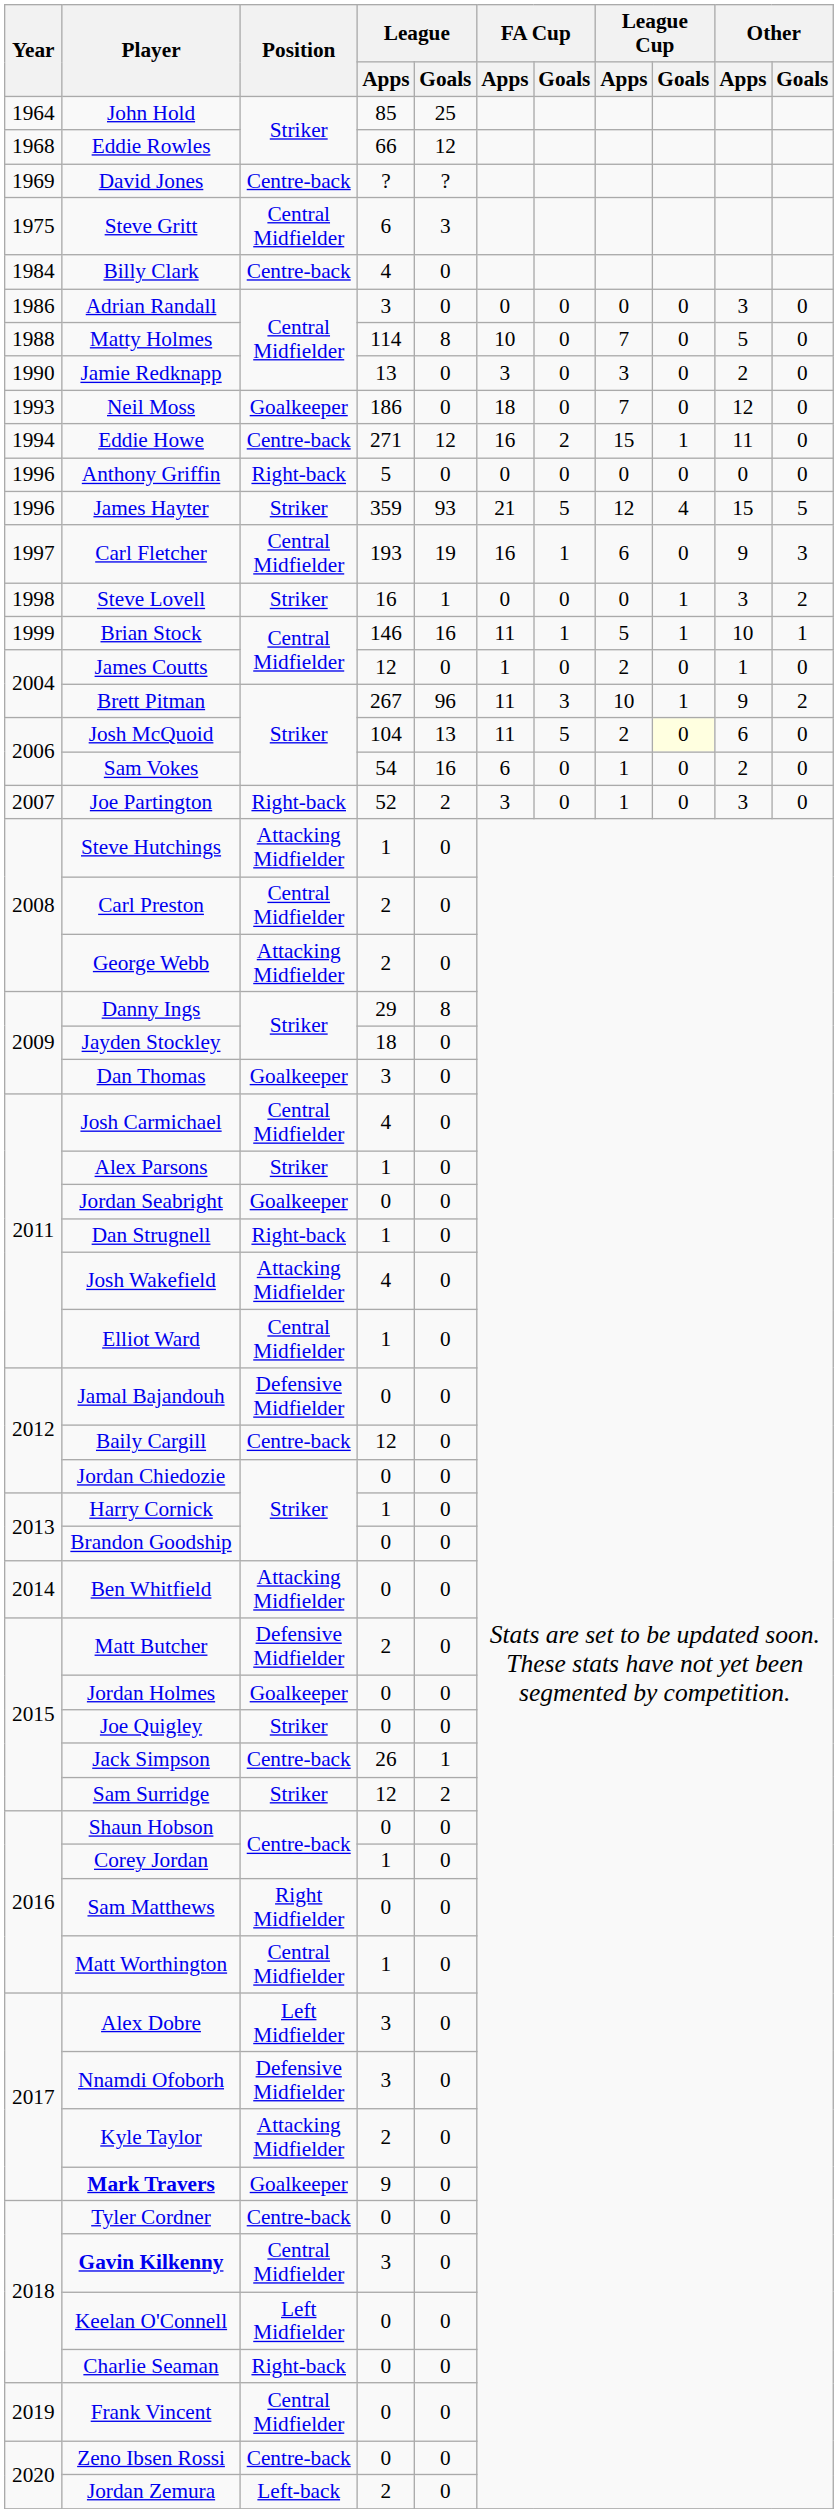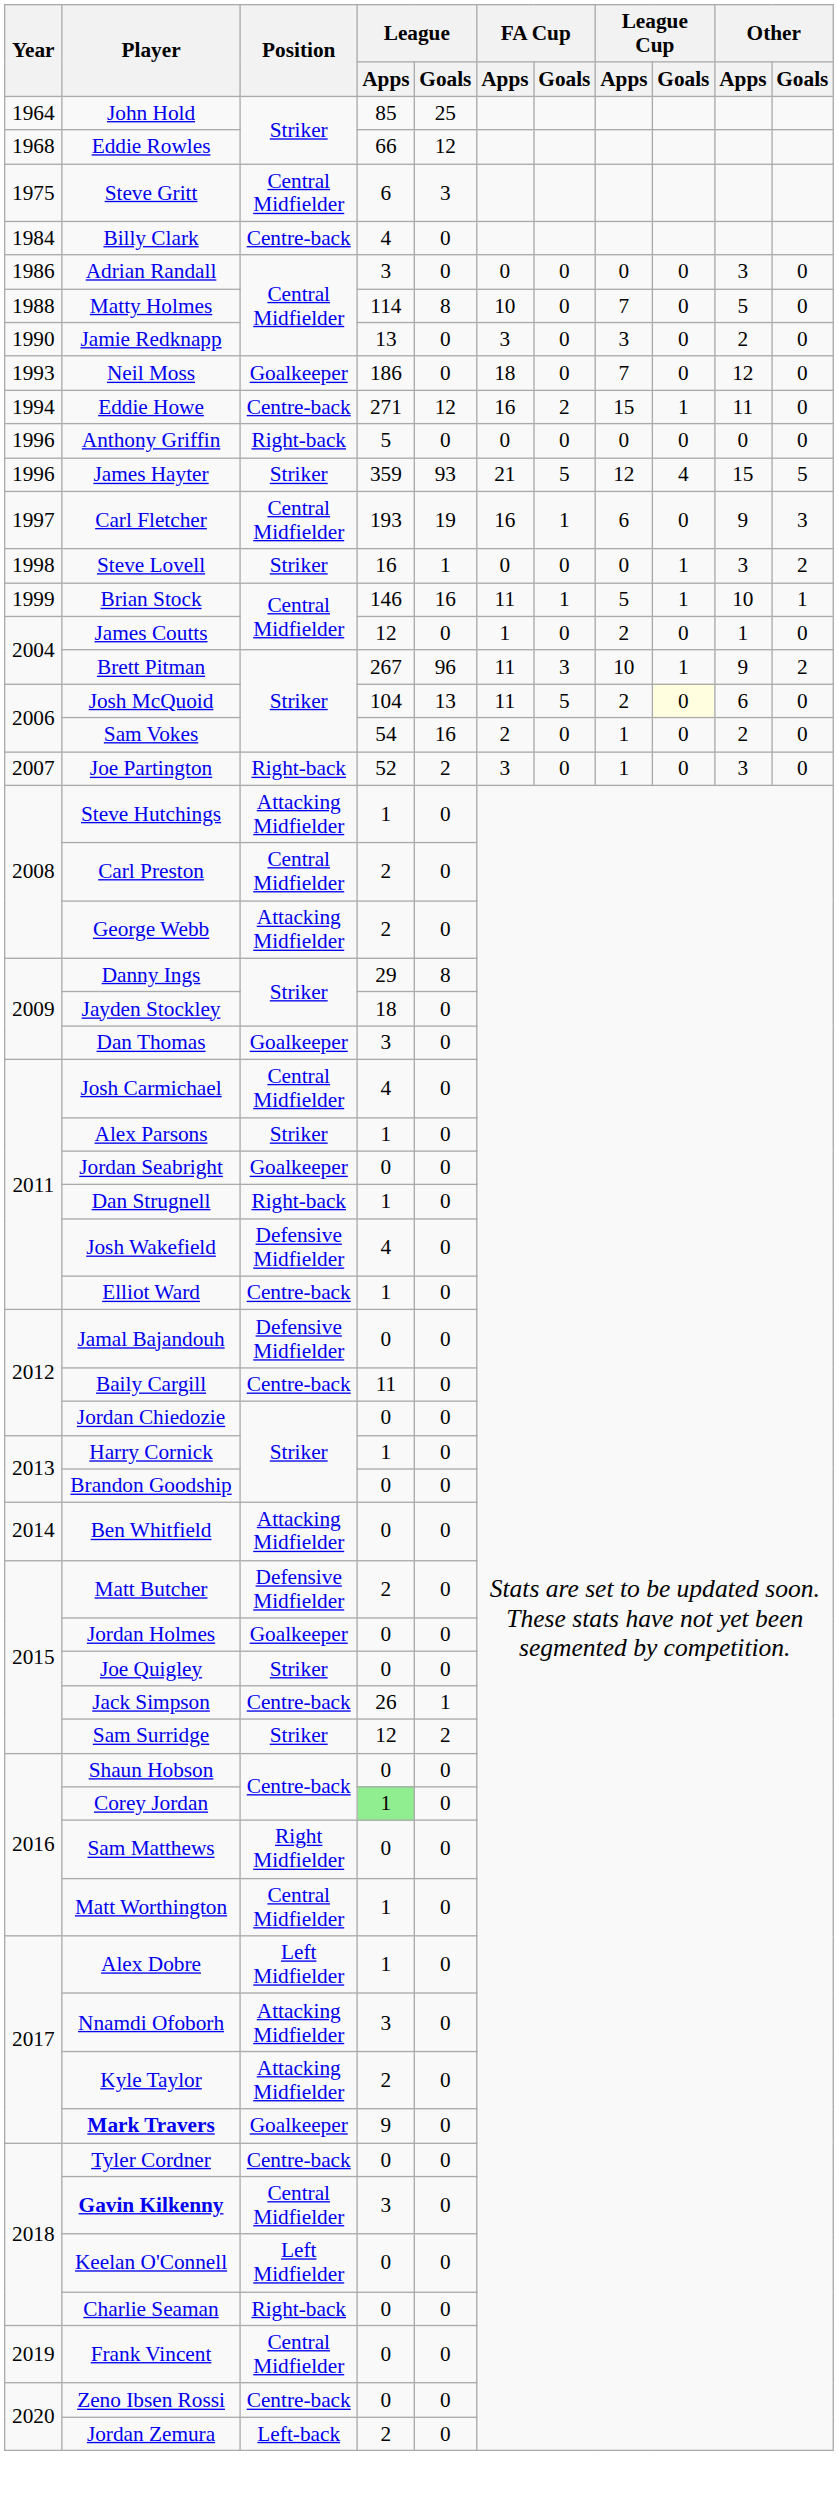 <table class="wikitable" style="text-align:center" width=100%>
 <tr>
 <th rowspan="2" width="10%">Year</th>
 <th rowspan="2" width="60%">Player</th>
 <th rowspan="2" width="20%">Position</th>
 <th colspan="2" width="5%">League</th>
 <th colspan="2" width="5%">FA Cup</th>
 <th colspan="2">League Cup</th>
 <th colspan="2">Other</th>
 </tr>
 <tr>
 <th>Apps</th>
 <th><strong>Goals</strong></th>
 <th><strong>Apps</strong></th>
 <th><strong>Goals</strong></th>
 <th><strong>Apps</strong></th>
 <th><strong>Goals</strong></th>
 <th>Apps</th>
 <th>Goals</th>
 </tr>
 <tr>
 <td>1964</td>
 <td> <a href='#'>John Hold</a></td>
 <td rowspan="2"><a href='#'>Striker</a></td>
 <td>85</td>
 <td>25</td>
 <td></td>
 <td></td>
 <td></td>
 <td></td>
 <td></td>
 <td></td>
 </tr>
 <tr>
 <td>1968</td>
 <td> <a href='#'>Eddie Rowles</a></td>
 <td>66</td>
 <td>12</td>
-<td></td>
-<td></td>
-<td></td>
-<td></td>
-<td></td>
-<td></td>
-</tr>
-<tr>
-<td>1969</td>
-<td> <a href='#'>David Jones</a></td>
-<td><a href='#'>Centre-back</a></td>
-<td>?</td>
-<td>?</td>
 <td></td>
 <td></td>
 <td></td>
 <td></td>
 <td></td>
 <td></td>
 </tr>
 <tr>
 <td>1975</td>
 <td> <a href='#'>Steve Gritt</a></td>
 <td><a href='#'>Central Midfielder</a></td>
 <td>6</td>
 <td>3</td>
 <td></td>
 <td></td>
 <td></td>
 <td></td>
 <td></td>
 <td></td>
 </tr>
 <tr>
 <td>1984</td>
 <td> <a href='#'>Billy Clark</a></td>
 <td><a href='#'>Centre-back</a></td>
 <td>4</td>
 <td>0</td>
 <td></td>
 <td></td>
 <td></td>
 <td></td>
 <td></td>
 <td></td>
 </tr>
 <tr>
 <td>1986</td>
 <td> <a href='#'>Adrian Randall</a></td>
 <td rowspan="3"><a href='#'>Central Midfielder</a></td>
 <td>3</td>
 <td>0</td>
 <td>0</td>
 <td>0</td>
 <td>0</td>
 <td>0</td>
 <td>3</td>
 <td>0</td>
 </tr>
 <tr>
 <td>1988</td>
 <td> <a href='#'>Matty Holmes</a></td>
 <td>114</td>
 <td>8</td>
 <td>10</td>
 <td>0</td>
 <td>7</td>
 <td>0</td>
 <td>5</td>
 <td>0</td>
 </tr>
 <tr>
 <td>1990</td>
 <td> <a href='#'>Jamie Redknapp</a></td>
 <td>13</td>
 <td>0</td>
 <td>3</td>
 <td>0</td>
 <td>3</td>
 <td>0</td>
 <td>2</td>
 <td>0</td>
 </tr>
 <tr>
 <td>1993</td>
 <td> <a href='#'>Neil Moss</a></td>
 <td><a href='#'>Goalkeeper</a></td>
 <td>186</td>
 <td>0</td>
 <td>18</td>
 <td>0</td>
 <td>7</td>
 <td>0</td>
 <td>12</td>
 <td>0</td>
 </tr>
 <tr>
 <td>1994</td>
 <td> <a href='#'>Eddie Howe</a></td>
 <td><a href='#'>Centre-back</a></td>
 <td>271</td>
 <td>12</td>
 <td>16</td>
 <td>2</td>
 <td>15</td>
 <td>1</td>
 <td>11</td>
 <td>0</td>
 </tr>
 <tr>
 <td>1996</td>
 <td> <a href='#'>Anthony Griffin</a></td>
 <td><a href='#'>Right-back</a></td>
 <td>5</td>
 <td>0</td>
 <td>0</td>
 <td>0</td>
 <td>0</td>
 <td>0</td>
 <td>0</td>
 <td>0</td>
 </tr>
 <tr>
 <td>1996</td>
 <td> <a href='#'>James Hayter</a></td>
 <td><a href='#'>Striker</a></td>
 <td>359</td>
 <td>93</td>
 <td>21</td>
 <td>5</td>
 <td>12</td>
 <td>4</td>
 <td>15</td>
 <td>5</td>
 </tr>
 <tr>
 <td>1997</td>
 <td> <a href='#'>Carl Fletcher</a></td>
 <td><a href='#'>Central Midfielder</a></td>
 <td>193</td>
 <td>19</td>
 <td>16</td>
 <td>1</td>
 <td>6</td>
 <td>0</td>
 <td>9</td>
 <td>3</td>
 </tr>
 <tr>
 <td>1998</td>
 <td> <a href='#'>Steve Lovell</a></td>
 <td><a href='#'>Striker</a></td>
 <td>16</td>
 <td>1</td>
 <td>0</td>
 <td>0</td>
 <td>0</td>
 <td>1</td>
 <td>3</td>
 <td>2</td>
 </tr>
 <tr>
 <td>1999</td>
 <td> <a href='#'>Brian Stock</a></td>
 <td rowspan="2"><a href='#'>Central Midfielder</a></td>
 <td>146</td>
 <td>16</td>
 <td>11</td>
 <td>1</td>
 <td>5</td>
 <td>1</td>
 <td>10</td>
 <td>1</td>
 </tr>
 <tr>
 <td rowspan="2">2004</td>
 <td> <a href='#'>James Coutts</a></td>
 <td>12</td>
 <td>0</td>
 <td>1</td>
 <td>0</td>
 <td>2</td>
 <td>0</td>
 <td>1</td>
 <td>0</td>
 </tr>
 <tr>
 <td> <a href='#'>Brett Pitman</a></td>
 <td rowspan="3"><a href='#'>Striker</a></td>
 <td>267</td>
 <td>96</td>
 <td>11</td>
 <td>3</td>
 <td>10</td>
 <td>1</td>
 <td>9</td>
 <td>2</td>
 </tr>
 <tr>
 <td rowspan="2">2006</td>
 <td> <a href='#'>Josh McQuoid</a></td>
 <td>104</td>
 <td>13</td>
 <td>11</td>
 <td>5</td>
 <td>2</td>
 <td style="background: lightyellow;">0</td>
 <td>6</td>
 <td>0</td>
 </tr>
 <tr>
 <td> <a href='#'>Sam Vokes</a></td>
 <td>54</td>
 <td>16</td>
-<td>6</td>
+<td>2</td>
 <td>0</td>
 <td>1</td>
 <td>0</td>
 <td>2</td>
 <td>0</td>
 </tr>
 <tr>
 <td>2007</td>
 <td> <a href='#'>Joe Partington</a></td>
 <td><a href='#'>Right-back</a></td>
 <td>52</td>
 <td>2</td>
 <td>3</td>
 <td>0</td>
 <td>1</td>
 <td>0</td>
 <td>3</td>
 <td>0</td>
 </tr>
 <tr>
 <td rowspan="3">2008</td>
 <td> <a href='#'>Steve Hutchings</a></td>
 <td><a href='#'>Attacking Midfielder</a></td>
 <td>1</td>
 <td>0</td>
 <td colspan="6" rowspan="38"><em><big>Stats are set to be updated soon. These stats have not yet been segmented by competition.</big></em></td>
 </tr>
 <tr>
 <td> <a href='#'>Carl Preston</a></td>
 <td><a href='#'>Central Midfielder</a></td>
 <td>2</td>
 <td>0</td>
 </tr>
 <tr>
 <td> <a href='#'>George Webb</a></td>
 <td><a href='#'>Attacking Midfielder</a></td>
 <td>2</td>
 <td>0</td>
 </tr>
 <tr>
 <td rowspan="3">2009</td>
 <td> <a href='#'>Danny Ings</a></td>
 <td rowspan="2"><a href='#'>Striker</a></td>
 <td>29</td>
 <td>8</td>
 </tr>
 <tr>
 <td> <a href='#'>Jayden Stockley</a></td>
 <td>18</td>
 <td>0</td>
 </tr>
 <tr>
 <td> <a href='#'>Dan Thomas</a></td>
 <td><a href='#'>Goalkeeper</a></td>
 <td>3</td>
 <td>0</td>
 </tr>
 <tr>
 <td rowspan="6">2011</td>
 <td> <a href='#'>Josh Carmichael</a></td>
 <td><a href='#'>Central Midfielder</a></td>
 <td>4</td>
 <td>0</td>
 </tr>
 <tr>
 <td> <a href='#'>Alex Parsons</a></td>
 <td><a href='#'>Striker</a></td>
 <td>1</td>
 <td>0</td>
 </tr>
 <tr>
 <td> <a href='#'>Jordan Seabright</a></td>
 <td><a href='#'>Goalkeeper</a></td>
 <td>0</td>
 <td>0</td>
 </tr>
 <tr>
 <td> <a href='#'>Dan Strugnell</a></td>
 <td><a href='#'>Right-back</a></td>
 <td>1</td>
 <td>0</td>
 </tr>
 <tr>
 <td> <a href='#'>Josh Wakefield</a></td>
-<td><a href='#'>Attacking Midfielder</a></td>
+<td><a href='#'>Defensive Midfielder</a></td>
 <td>4</td>
 <td>0</td>
 </tr>
 <tr>
 <td> <a href='#'>Elliot Ward</a></td>
-<td><a href='#'>Central Midfielder</a></td>
+<td><a href='#'>Centre-back</a></td>
 <td>1</td>
 <td>0</td>
 </tr>
 <tr>
 <td rowspan="3">2012</td>
 <td> <a href='#'>Jamal Bajandouh</a></td>
 <td><a href='#'>Defensive Midfielder</a></td>
 <td>0</td>
 <td>0</td>
 </tr>
 <tr>
 <td> <a href='#'>Baily Cargill</a></td>
 <td><a href='#'>Centre-back</a></td>
-<td>12</td>
+<td>11</td>
 <td>0</td>
 </tr>
 <tr>
 <td> <a href='#'>Jordan Chiedozie</a></td>
 <td rowspan="3"><a href='#'>Striker</a></td>
 <td>0</td>
 <td>0</td>
 </tr>
 <tr>
 <td rowspan="2">2013</td>
 <td> <a href='#'>Harry Cornick</a></td>
 <td>1</td>
 <td>0</td>
 </tr>
 <tr>
 <td> <a href='#'>Brandon Goodship</a></td>
 <td>0</td>
 <td>0</td>
 </tr>
 <tr>
 <td>2014</td>
 <td> <a href='#'>Ben Whitfield</a></td>
 <td><a href='#'>Attacking Midfielder</a></td>
 <td>0</td>
 <td>0</td>
 </tr>
 <tr>
 <td rowspan="5">2015</td>
 <td> <a href='#'>Matt Butcher</a></td>
 <td><a href='#'>Defensive Midfielder</a></td>
 <td>2</td>
 <td>0</td>
 </tr>
 <tr>
 <td> <a href='#'>Jordan Holmes</a></td>
 <td><a href='#'>Goalkeeper</a></td>
 <td>0</td>
 <td>0</td>
 </tr>
 <tr>
 <td> <a href='#'>Joe Quigley</a></td>
 <td><a href='#'>Striker</a></td>
 <td>0</td>
 <td>0</td>
 </tr>
 <tr>
 <td> <a href='#'>Jack Simpson</a></td>
 <td><a href='#'>Centre-back</a></td>
 <td>26</td>
 <td>1</td>
 </tr>
 <tr>
 <td> <a href='#'>Sam Surridge</a></td>
 <td><a href='#'>Striker</a></td>
 <td>12</td>
 <td>2</td>
 </tr>
 <tr>
 <td rowspan="4">2016</td>
 <td> <a href='#'>Shaun Hobson</a></td>
 <td rowspan="2"><a href='#'>Centre-back</a></td>
 <td>0</td>
 <td>0</td>
 </tr>
 <tr>
 <td> <a href='#'>Corey Jordan</a></td>
-<td>1</td>
+<td style="background: lightgreen;">1</td>
 <td>0</td>
 </tr>
 <tr>
 <td> <a href='#'>Sam Matthews</a></td>
 <td><a href='#'>Right Midfielder</a></td>
 <td>0</td>
 <td>0</td>
 </tr>
 <tr>
 <td> <a href='#'>Matt Worthington</a></td>
 <td><a href='#'>Central Midfielder</a></td>
 <td>1</td>
 <td>0</td>
 </tr>
 <tr>
 <td rowspan="4">2017</td>
 <td> <a href='#'>Alex Dobre</a></td>
 <td><a href='#'>Left Midfielder</a></td>
-<td>3</td>
+<td>1</td>
 <td>0</td>
 </tr>
 <tr>
 <td> <a href='#'>Nnamdi Ofoborh</a></td>
-<td><a href='#'>Defensive Midfielder</a></td>
+<td><a href='#'>Attacking Midfielder</a></td>
 <td>3</td>
 <td>0</td>
 </tr>
 <tr>
 <td> <a href='#'>Kyle Taylor</a></td>
 <td><a href='#'>Attacking Midfielder</a></td>
 <td>2</td>
 <td>0</td>
 </tr>
 <tr>
 <td> <strong><a href='#'>Mark Travers</a></strong></td>
 <td><a href='#'>Goalkeeper</a></td>
 <td>9</td>
 <td>0</td>
 </tr>
 <tr>
 <td rowspan="4">2018</td>
 <td> <a href='#'>Tyler Cordner</a></td>
 <td><a href='#'>Centre-back</a></td>
 <td>0</td>
 <td>0</td>
 </tr>
 <tr>
 <td> <strong><a href='#'>Gavin Kilkenny</a></strong></td>
 <td><a href='#'>Central Midfielder</a></td>
 <td>3</td>
 <td>0</td>
 </tr>
 <tr>
 <td> <a href='#'>Keelan O'Connell</a></td>
 <td><a href='#'>Left Midfielder</a></td>
 <td>0</td>
 <td>0</td>
 </tr>
 <tr>
 <td> <a href='#'>Charlie Seaman</a></td>
 <td><a href='#'>Right-back</a></td>
 <td>0</td>
 <td>0</td>
 </tr>
 <tr>
 <td>2019</td>
 <td> <a href='#'>Frank Vincent</a></td>
 <td><a href='#'>Central Midfielder</a></td>
 <td>0</td>
 <td>0</td>
 </tr>
 <tr>
 <td rowspan="2">2020</td>
 <td> <a href='#'>Zeno Ibsen Rossi</a></td>
 <td><a href='#'>Centre-back</a></td>
 <td>0</td>
 <td>0</td>
 </tr>
 <tr>
 <td> <a href='#'>Jordan Zemura</a></td>
 <td><a href='#'>Left-back</a></td>
 <td>2</td>
 <td>0</td>
 </tr>
 <tr>
 </tr>
 </table>
